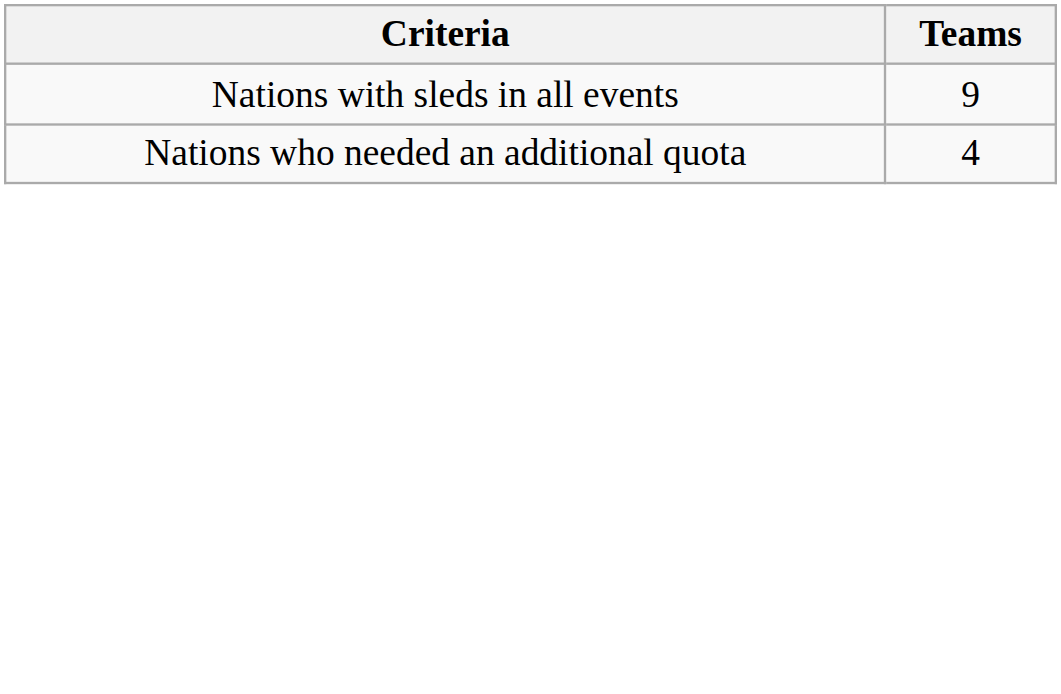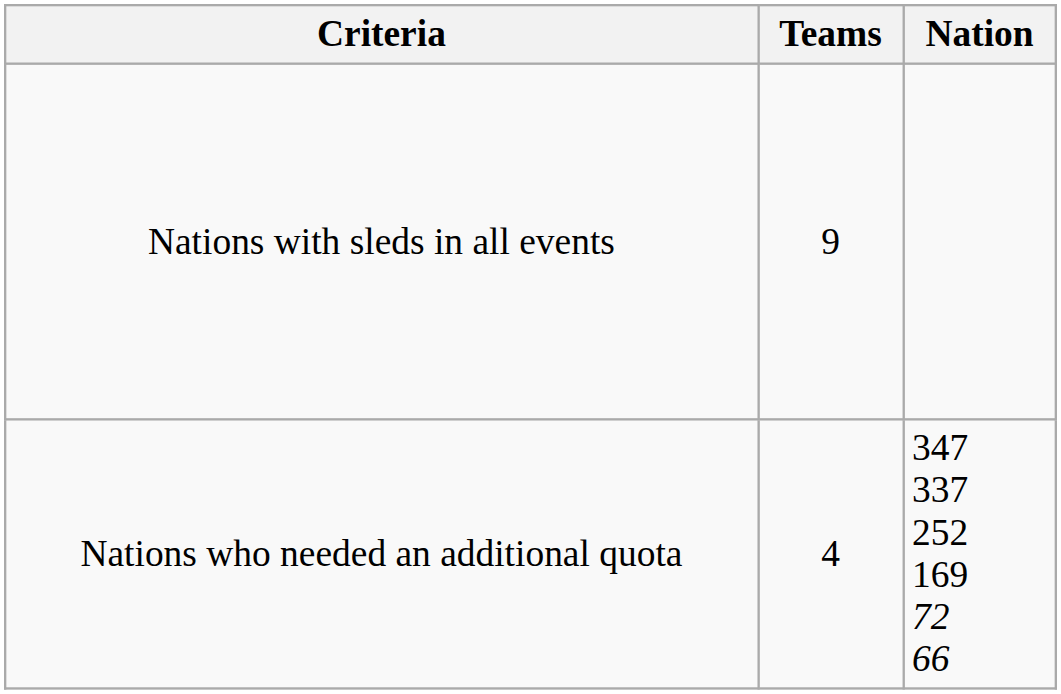 <table class="wikitable" width=450>
 <tr>
 <th>Criteria</th>
 <th>Teams</th>
+<th>Nation</th>
 </tr>
 <tr>
 <td align=center>Nations with sleds in all events</td>
 <td align=center>9</td>
+<td><br><br><br><br><br><br><br><br></td>
 </tr>
 <tr>
 <td align=center>Nations who needed an additional quota</td>
 <td align=center>4</td>
+<td> 347<br> 337<br> 252<br> 169<br><em> 72<br> 66</em></td>
 </tr>
 </table>
